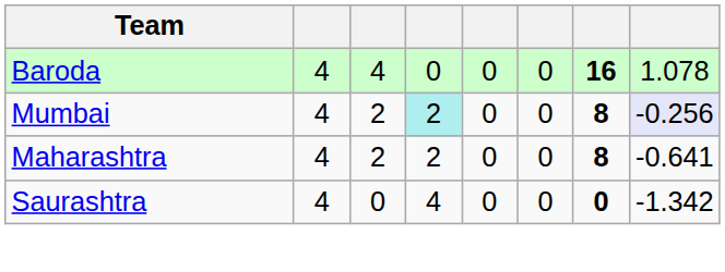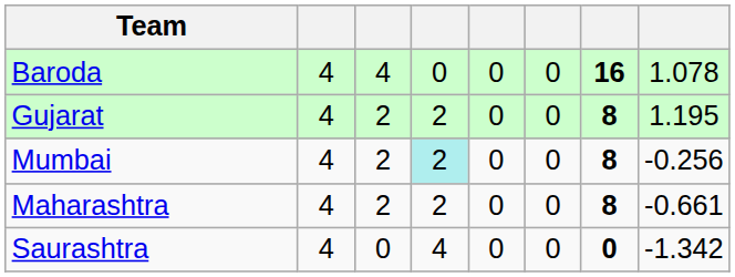 <table class="wikitable" style="text-align:center">
 <tr>
 <th style="width:160px">Team</th>
 <th style="width:25px"></th>
 <th style="width:25px"></th>
 <th style="width:25px"></th>
 <th style="width:25px"></th>
 <th style="width:25px"></th>
 <th style="width:25px"></th>
 <th style="width:25px"></th>
 </tr>
 <tr style="background:#cfc;">
 <td style="text-align:left"><a href='#'>Baroda</a></td>
 <td>4</td>
 <td>4</td>
 <td>0</td>
 <td>0</td>
 <td>0</td>
 <td><strong>16</strong></td>
 <td>1.078</td>
 </tr>
+<tr style="background:#cfc;">
+<td style="text-align:left"><a href='#'>Gujarat</a></td>
+<td>4</td>
+<td>2</td>
+<td>2</td>
+<td>0</td>
+<td>0</td>
+<td><strong>8</strong></td>
+<td>1.195</td>
+</tr>
 <tr>
 <td style="text-align:left"><a href='#'>Mumbai</a></td>
 <td>4</td>
 <td>2</td>
 <td style="background: paleturquoise;">2</td>
 <td>0</td>
 <td>0</td>
 <td><strong>8</strong></td>
-<td style="background: lavender;">-0.256</td>
+<td>-0.256</td>
 </tr>
 <tr>
 <td style="text-align:left"><a href='#'>Maharashtra</a></td>
 <td>4</td>
 <td>2</td>
 <td>2</td>
 <td>0</td>
 <td>0</td>
 <td><strong>8</strong></td>
-<td>-0.641</td>
+<td>-0.661</td>
 </tr>
 <tr>
 <td style="text-align:left"><a href='#'>Saurashtra</a></td>
 <td>4</td>
 <td>0</td>
 <td>4</td>
 <td>0</td>
 <td>0</td>
 <td><strong>0</strong></td>
 <td>-1.342</td>
 </tr>
 </table>
